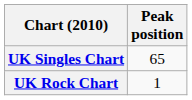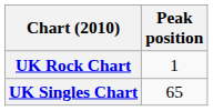 <table class="wikitable sortable plainrowheaders">
 <tr>
 <th scope="col">Chart (2010)</th>
 <th scope="col">Peak<br>position</th>
 </tr>
 <tr>
+<th scope="row"><a href='#'>UK Rock Chart</a></th>
+<td align="center">1</td>
+</tr>
+<tr>
 <th scope="row"><a href='#'>UK Singles Chart</a></th>
 <td align="center">65</td>
 </tr>
-<tr>
-<th scope="row"><a href='#'>UK Rock Chart</a></th>
-<td align="center">1</td>
-</tr>
 </table>
